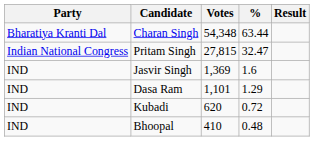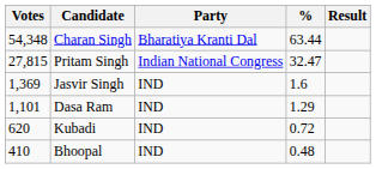 <table class="wikitable">
 <tr>
+<th>Votes</th>
+<th>Candidate</th>
 <th>Party</th>
-<th>Candidate</th>
-<th>Votes</th>
 <th>%</th>
 <th>Result</th>
 </tr>
 <tr>
+<td>54,348</td>
+<td><a href='#'>Charan Singh</a></td>
 <td><a href='#'>Bharatiya Kranti Dal</a></td>
-<td><a href='#'>Charan Singh</a></td>
-<td>54,348</td>
 <td>63.44</td>
 <td></td>
 </tr>
 <tr>
+<td>27,815</td>
+<td>Pritam Singh</td>
 <td><a href='#'>Indian National Congress</a></td>
-<td>Pritam Singh</td>
-<td>27,815</td>
 <td>32.47</td>
 <td></td>
 </tr>
 <tr>
+<td>1,369</td>
+<td>Jasvir Singh</td>
 <td>IND</td>
-<td>Jasvir Singh</td>
-<td>1,369</td>
 <td>1.6</td>
 <td></td>
 </tr>
 <tr>
+<td>1,101</td>
+<td>Dasa Ram</td>
 <td>IND</td>
-<td>Dasa Ram</td>
-<td>1,101</td>
 <td>1.29</td>
 <td></td>
 </tr>
 <tr>
+<td>620</td>
+<td>Kubadi</td>
 <td>IND</td>
-<td>Kubadi</td>
-<td>620</td>
 <td>0.72</td>
 <td></td>
 </tr>
 <tr>
+<td>410</td>
+<td>Bhoopal</td>
 <td>IND</td>
-<td>Bhoopal</td>
-<td>410</td>
 <td>0.48</td>
 <td></td>
 </tr>
 </table>
